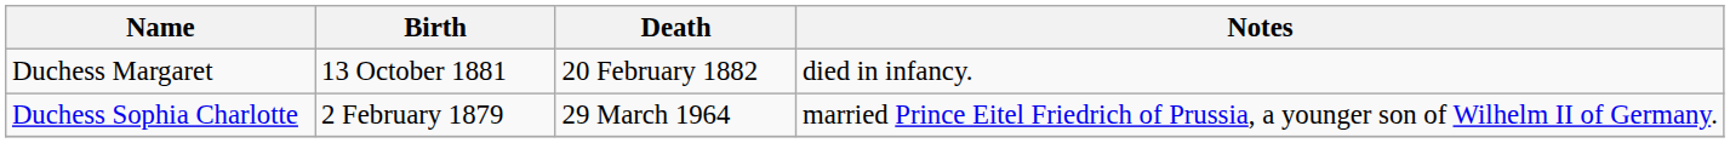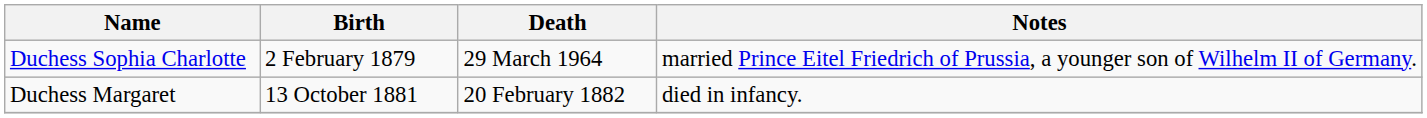 <table class="wikitable sortable">
 <tr>
 <th width="18%">Name</th>
 <th width="14%">Birth</th>
 <th width="14%">Death</th>
 <th width="62%">Notes</th>
 </tr>
 <tr>
+<td><a href='#'>Duchess Sophia Charlotte</a></td>
+<td>2 February 1879</td>
+<td>29 March 1964</td>
+<td>married <a href='#'>Prince Eitel Friedrich of Prussia</a>, a younger son of <a href='#'>Wilhelm II of Germany</a>.</td>
+</tr>
+<tr>
 <td>Duchess Margaret</td>
 <td>13 October 1881</td>
 <td>20 February 1882</td>
 <td>died in infancy.</td>
 </tr>
 <tr>
-<td><a href='#'>Duchess Sophia Charlotte</a></td>
-<td>2 February 1879</td>
-<td>29 March 1964</td>
-<td>married <a href='#'>Prince Eitel Friedrich of Prussia</a>, a younger son of <a href='#'>Wilhelm II of Germany</a>.</td>
-</tr>
-<tr>
 </tr>
 </table>
